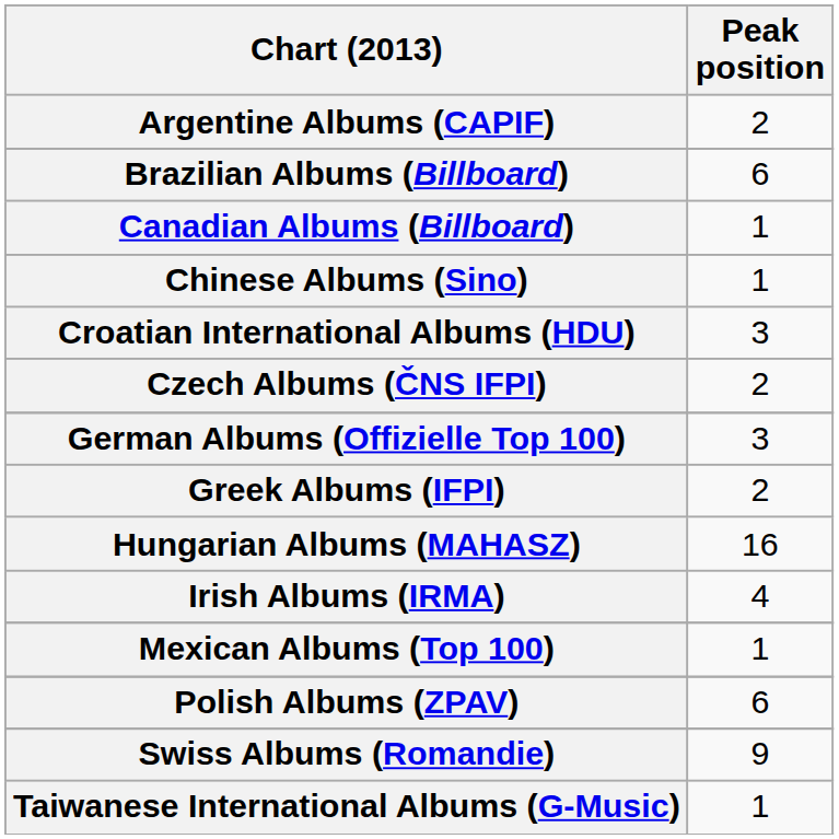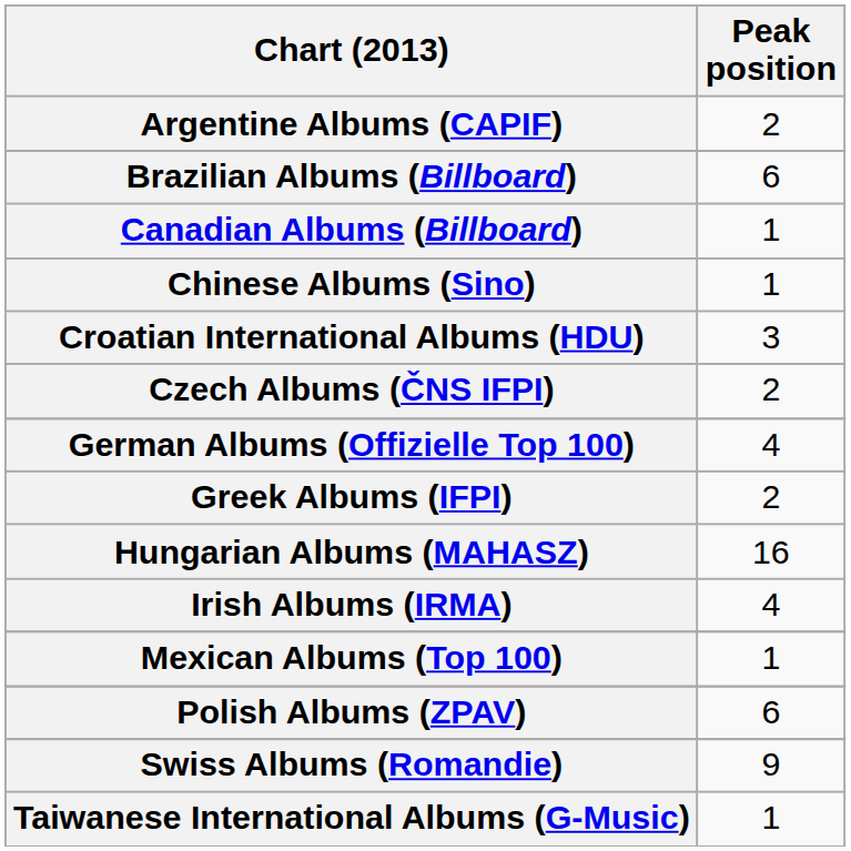 <table class="wikitable sortable plainrowheaders" style="text-align:center;">
 <tr>
 <th scope="col">Chart (2013)</th>
 <th scope="col">Peak<br>position</th>
 </tr>
 <tr>
 <th scope="row">Argentine Albums (<a href='#'>CAPIF</a>)</th>
 <td>2</td>
 </tr>
 <tr>
 </tr>
 <tr>
 </tr>
 <tr>
 </tr>
 <tr>
 </tr>
 <tr>
 <th scope="row">Brazilian Albums (<em><a href='#'>Billboard</a></em>)</th>
 <td>6</td>
 </tr>
 <tr>
 <th scope="row"><a href='#'>Canadian Albums</a> (<em><a href='#'>Billboard</a></em>)</th>
 <td>1</td>
 </tr>
 <tr>
 <th scope="row">Chinese Albums (<a href='#'>Sino</a>)</th>
 <td>1</td>
 </tr>
 <tr>
 <th scope="row">Croatian International Albums (<a href='#'>HDU</a>)</th>
 <td>3</td>
 </tr>
 <tr>
 <th scope="row">Czech Albums (<a href='#'>ČNS IFPI</a>)</th>
 <td>2</td>
 </tr>
 <tr>
 </tr>
 <tr>
 </tr>
 <tr>
 </tr>
 <tr>
 </tr>
 <tr>
 <th scope="row">German Albums (<a href='#'>Offizielle Top 100</a>)</th>
-<td>3</td>
+<td>4</td>
 </tr>
 <tr>
 <th scope="row">Greek Albums (<a href='#'>IFPI</a>)</th>
 <td>2</td>
 </tr>
 <tr>
 <th scope="row">Hungarian Albums (<a href='#'>MAHASZ</a>)</th>
 <td>16</td>
 </tr>
 <tr>
 <th scope="row">Irish Albums (<a href='#'>IRMA</a>)</th>
 <td>4</td>
 </tr>
 <tr>
 </tr>
 <tr>
 <th scope="row">Mexican Albums (<a href='#'>Top 100</a>)</th>
 <td>1</td>
 </tr>
 <tr>
 </tr>
 <tr>
 </tr>
 <tr>
 <th scope="row">Polish Albums (<a href='#'>ZPAV</a>)</th>
 <td>6</td>
 </tr>
 <tr>
 </tr>
 <tr>
 </tr>
 <tr>
 </tr>
 <tr>
 </tr>
 <tr>
 </tr>
 <tr>
 <th scope="row">Swiss Albums (<a href='#'>Romandie</a>)</th>
 <td>9</td>
 </tr>
 <tr>
 <th scope="row">Taiwanese International Albums (<a href='#'>G-Music</a>)</th>
 <td>1</td>
 </tr>
 <tr>
 </tr>
 <tr>
 </tr>
 </table>
